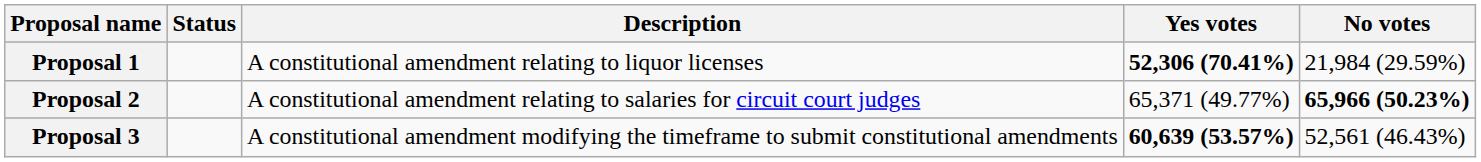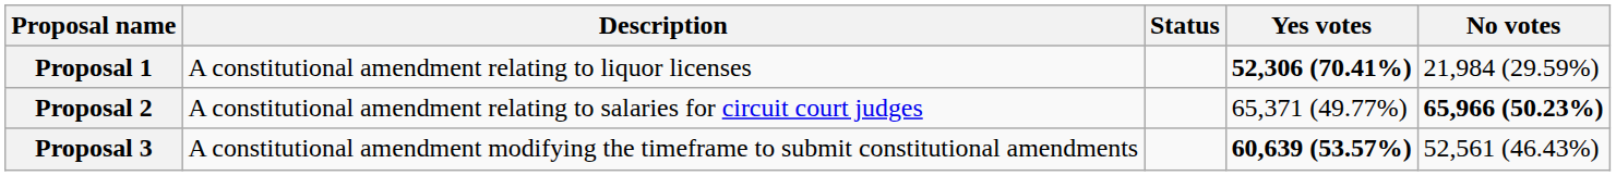 <table class="wikitable sortable plainrowheaders">
 <tr>
 <th scope="col">Proposal name</th>
+<th class="unsortable" scope="col">Description</th>
 <th scope="col">Status</th>
-<th class="unsortable" scope="col">Description</th>
 <th scope="col">Yes votes</th>
 <th scope="col">No votes</th>
 </tr>
 <tr>
 <th scope="row">Proposal 1</th>
+<td>A constitutional amendment relating to liquor licenses</td>
 <td></td>
-<td>A constitutional amendment relating to liquor licenses</td>
 <td><strong>52,306 (70.41%)</strong></td>
 <td>21,984 (29.59%)</td>
 </tr>
 <tr>
 <th scope="row">Proposal 2</th>
+<td>A constitutional amendment relating to salaries for <a href='#'>circuit court judges</a></td>
 <td></td>
-<td>A constitutional amendment relating to salaries for <a href='#'>circuit court judges</a></td>
 <td>65,371 (49.77%)</td>
 <td><strong>65,966 (50.23%)</strong></td>
 </tr>
 <tr>
 <th scope="row">Proposal 3</th>
+<td>A constitutional amendment modifying the timeframe to submit constitutional amendments</td>
 <td></td>
-<td>A constitutional amendment modifying the timeframe to submit constitutional amendments</td>
 <td><strong>60,639 (53.57%)</strong></td>
 <td>52,561 (46.43%)</td>
 </tr>
 </table>
